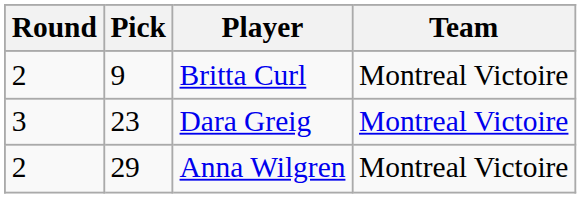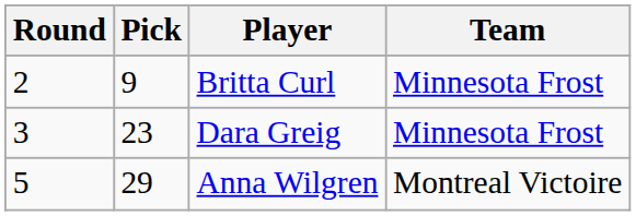 <table class="wikitable">
 <tr>
 <th>Round</th>
 <th>Pick</th>
 <th>Player</th>
 <th>Team</th>
 </tr>
 <tr>
 <td>2</td>
 <td>9</td>
 <td><a href='#'>Britta Curl</a></td>
-<td>Montreal Victoire</td>
+<td><a href='#'>Minnesota Frost</a></td>
 </tr>
 <tr>
 <td>3</td>
 <td>23</td>
 <td><a href='#'>Dara Greig</a></td>
-<td><a href='#'>Montreal Victoire</a></td>
+<td><a href='#'>Minnesota Frost</a></td>
 </tr>
 <tr>
-<td>2</td>
+<td>5</td>
 <td>29</td>
 <td><a href='#'>Anna Wilgren</a></td>
 <td>Montreal Victoire</td>
 </tr>
 </table>
